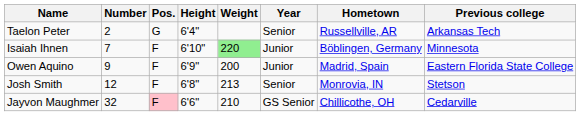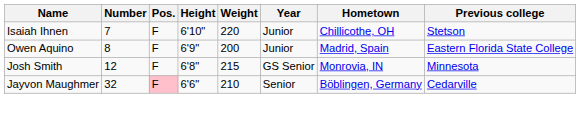 <table class="wikitable sortable" border="1">
 <tr>
 <th>Name</th>
 <th>Number</th>
 <th>Pos.</th>
 <th>Height</th>
 <th>Weight</th>
 <th>Year</th>
 <th>Hometown</th>
 <th class="unsortable">Previous college</th>
 </tr>
 <tr>
-<td>Taelon Peter</td>
-<td>2</td>
-<td>G</td>
-<td>6'4"</td>
-<td></td>
-<td>Senior</td>
-<td><a href='#'>Russellville, AR</a></td>
-<td><a href='#'>Arkansas Tech</a></td>
-</tr>
-<tr>
 <td>Isaiah Ihnen</td>
 <td>7</td>
 <td>F</td>
 <td>6'10"</td>
-<td style="background: lightgreen;">220</td>
+<td>220</td>
 <td> Junior</td>
-<td><a href='#'>Böblingen, Germany</a></td>
-<td><a href='#'>Minnesota</a></td>
+<td><a href='#'>Chillicothe, OH</a></td>
+<td><a href='#'>Stetson</a></td>
 </tr>
 <tr>
 <td>Owen Aquino</td>
-<td>9</td>
+<td>8</td>
 <td>F</td>
 <td>6'9"</td>
 <td>200</td>
 <td>Junior</td>
 <td><a href='#'>Madrid, Spain</a></td>
 <td><a href='#'>Eastern Florida State College</a></td>
 </tr>
 <tr>
 <td>Josh Smith</td>
 <td>12</td>
 <td>F</td>
 <td>6'8"</td>
-<td>213</td>
-<td>Senior</td>
+<td>215</td>
+<td>GS Senior</td>
 <td><a href='#'>Monrovia, IN</a></td>
-<td><a href='#'>Stetson</a></td>
+<td><a href='#'>Minnesota</a></td>
 </tr>
 <tr>
 <td>Jayvon Maughmer</td>
 <td>32</td>
 <td style="background: pink;">F</td>
 <td>6'6"</td>
 <td>210</td>
-<td>GS Senior</td>
-<td><a href='#'>Chillicothe, OH</a></td>
+<td>Senior</td>
+<td><a href='#'>Böblingen, Germany</a></td>
 <td><a href='#'>Cedarville</a></td>
 </tr>
 </table>
